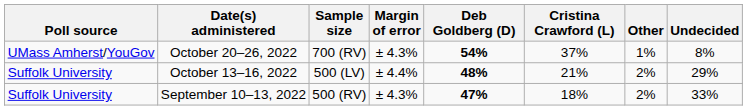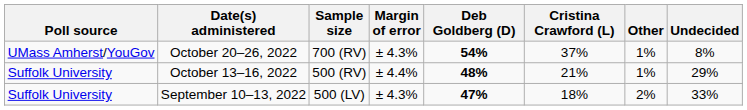 <table class="wikitable" style="font-size:90%;text-align:center;">
 <tr valign=bottom>
 <th>Poll source</th>
 <th>Date(s)<br>administered</th>
 <th>Sample<br>size</th>
 <th>Margin<br>of error</th>
 <th style="width:100px;">Deb<br>Goldberg (D)</th>
 <th style="width:100px;">Cristina<br>Crawford (L)</th>
 <th>Other</th>
 <th>Undecided</th>
 </tr>
 <tr>
 <td style="text-align:left;"><a href='#'>UMass Amherst</a>/<a href='#'>YouGov</a></td>
 <td>October 20–26, 2022</td>
 <td>700 (RV)</td>
 <td>± 4.3%</td>
 <td><strong>54%</strong></td>
 <td>37%</td>
 <td>1%</td>
 <td>8%</td>
 </tr>
 <tr>
 <td style="text-align:left;"><a href='#'>Suffolk University</a></td>
 <td>October 13–16, 2022</td>
-<td>500 (LV)</td>
+<td>500 (RV)</td>
 <td>± 4.4%</td>
 <td><strong>48%</strong></td>
 <td>21%</td>
-<td>2%</td>
+<td>1%</td>
 <td>29%</td>
 </tr>
 <tr>
 <td style="text-align:left;"><a href='#'>Suffolk University</a></td>
 <td>September 10–13, 2022</td>
-<td>500 (RV)</td>
+<td>500 (LV)</td>
 <td>± 4.3%</td>
 <td><strong>47%</strong></td>
 <td>18%</td>
 <td>2%</td>
 <td>33%</td>
 </tr>
 </table>
